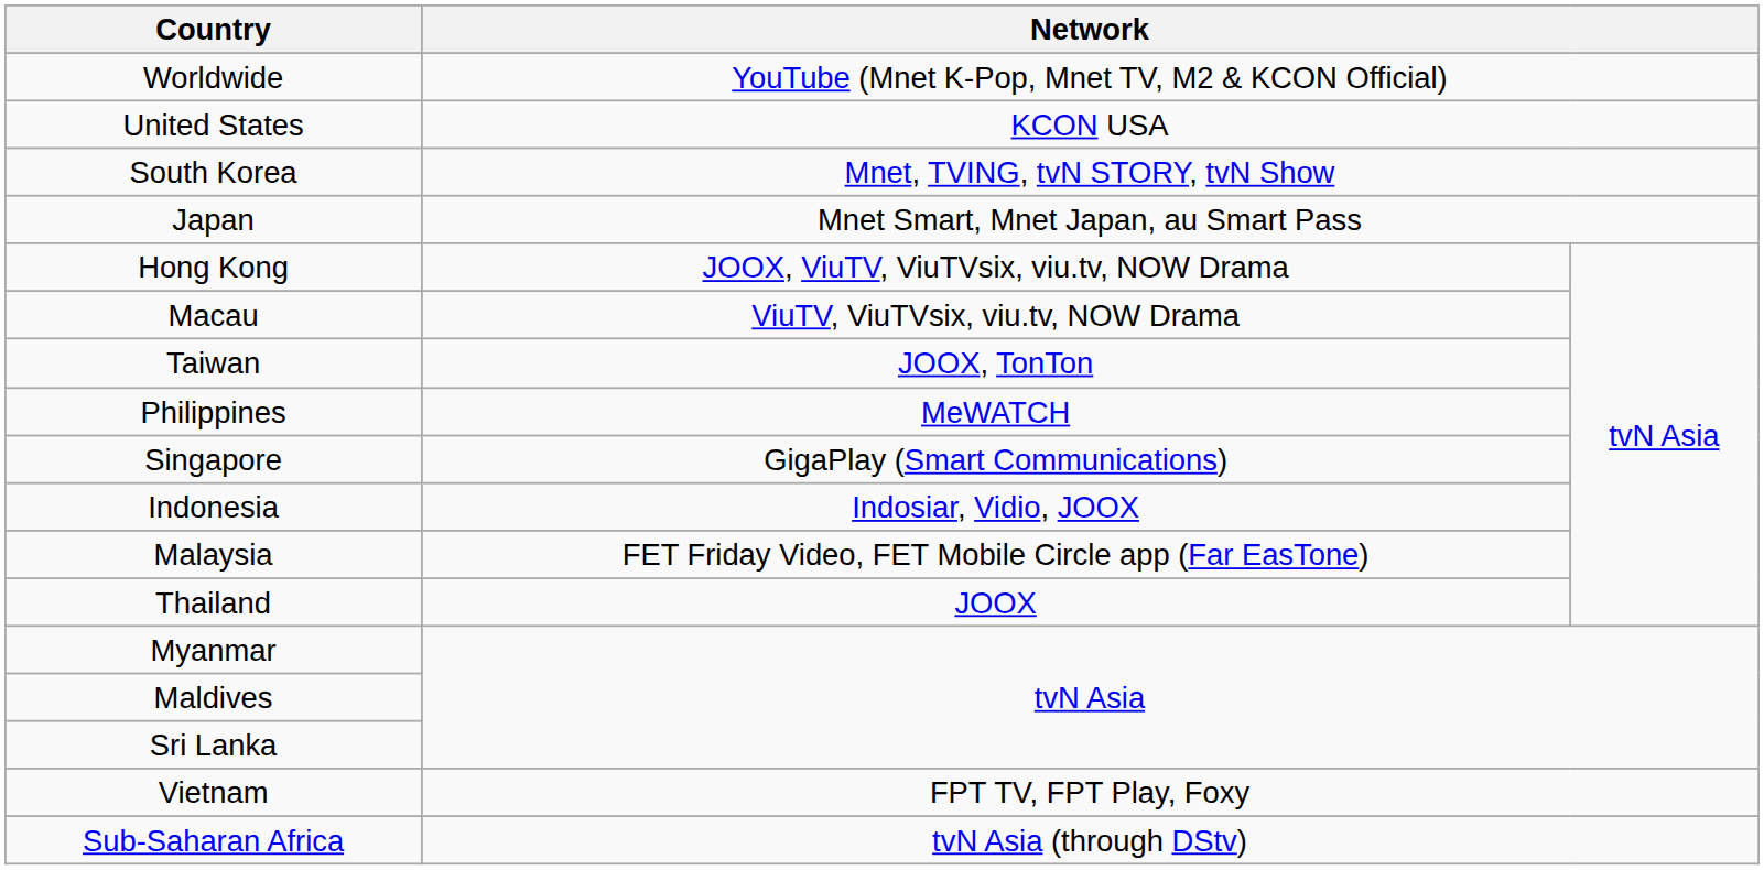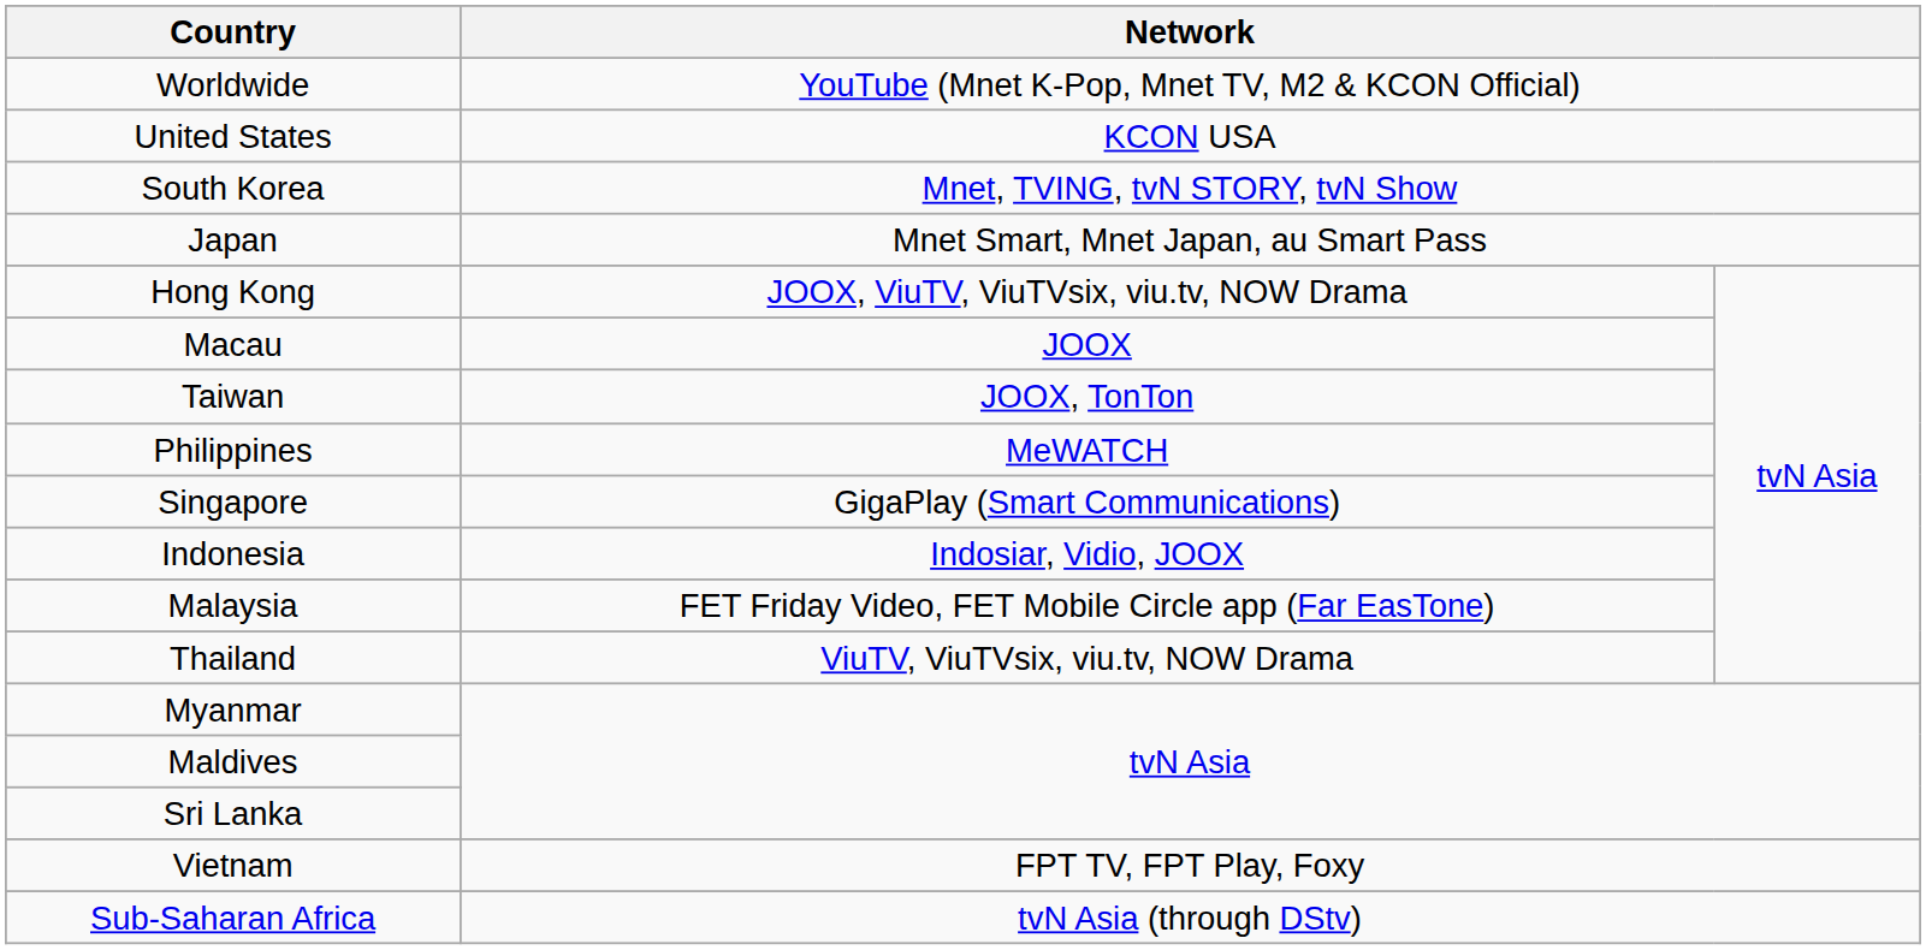 <table class="wikitable" style="width:70%; text-align:center; font-size:95%">
 <tr>
 <th>Country</th>
 <th colspan="2">Network</th>
 </tr>
 <tr>
 <td>Worldwide</td>
 <td colspan="2"><a href='#'>YouTube</a> (Mnet K-Pop, Mnet TV, M2 & KCON Official)</td>
 </tr>
 <tr>
 <td>United States</td>
 <td colspan="2"><a href='#'>KCON</a> USA</td>
 </tr>
 <tr>
 <td>South Korea</td>
 <td colspan="2"><a href='#'>Mnet</a>, <a href='#'>TVING</a>, <a href='#'>tvN STORY</a>, <a href='#'>tvN Show</a></td>
 </tr>
 <tr>
 <td>Japan</td>
 <td colspan="2">Mnet Smart, Mnet Japan, au Smart Pass</td>
 </tr>
 <tr>
 <td>Hong Kong</td>
 <td><a href='#'>JOOX</a>, <a href='#'>ViuTV</a>, ViuTVsix, viu.tv, NOW Drama</td>
 <td rowspan="8"><a href='#'>tvN Asia</a></td>
 </tr>
 <tr>
 <td>Macau</td>
-<td><a href='#'>ViuTV</a>, ViuTVsix, viu.tv, NOW Drama</td>
+<td><a href='#'>JOOX</a></td>
 </tr>
 <tr>
 <td>Taiwan</td>
 <td><a href='#'>JOOX</a>, <a href='#'>TonTon</a></td>
 </tr>
 <tr>
 <td>Philippines</td>
 <td><a href='#'>MeWATCH</a></td>
 </tr>
 <tr>
 <td>Singapore</td>
 <td>GigaPlay (<a href='#'>Smart Communications</a>)</td>
 </tr>
 <tr>
 <td>Indonesia</td>
 <td><a href='#'>Indosiar</a>, <a href='#'>Vidio</a>, <a href='#'>JOOX</a></td>
 </tr>
 <tr>
 <td>Malaysia</td>
 <td>FET Friday Video, FET Mobile Circle app (<a href='#'>Far EasTone</a>)</td>
 </tr>
 <tr>
 <td>Thailand</td>
-<td><a href='#'>JOOX</a></td>
+<td><a href='#'>ViuTV</a>, ViuTVsix, viu.tv, NOW Drama</td>
 </tr>
 <tr>
 <td>Myanmar</td>
 <td colspan="2" rowspan="3"><a href='#'>tvN Asia</a></td>
 </tr>
 <tr>
 <td>Maldives</td>
 </tr>
 <tr>
 <td>Sri Lanka</td>
 </tr>
 <tr>
 <td>Vietnam</td>
 <td colspan="2">FPT TV, FPT Play, Foxy</td>
 </tr>
 <tr>
 <td><a href='#'>Sub-Saharan Africa</a></td>
 <td colspan="2"><a href='#'>tvN Asia</a> (through <a href='#'>DStv</a>)</td>
 </tr>
 </table>
